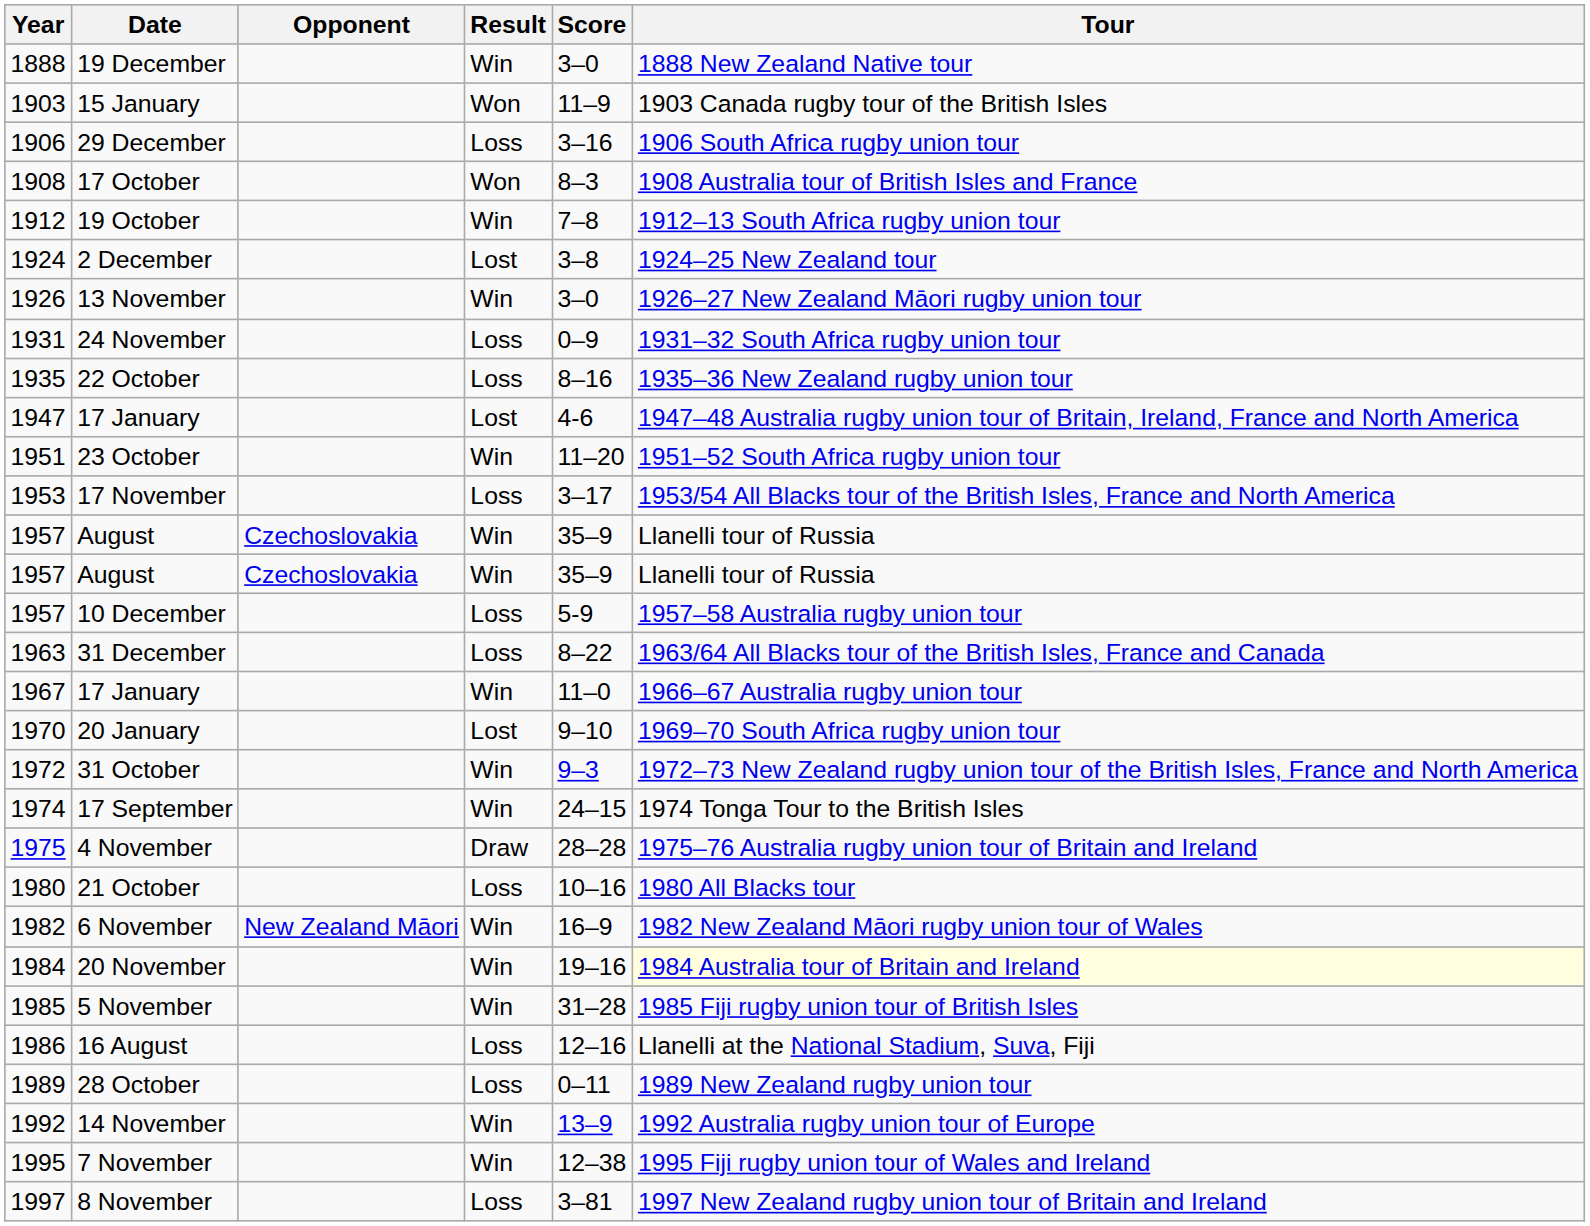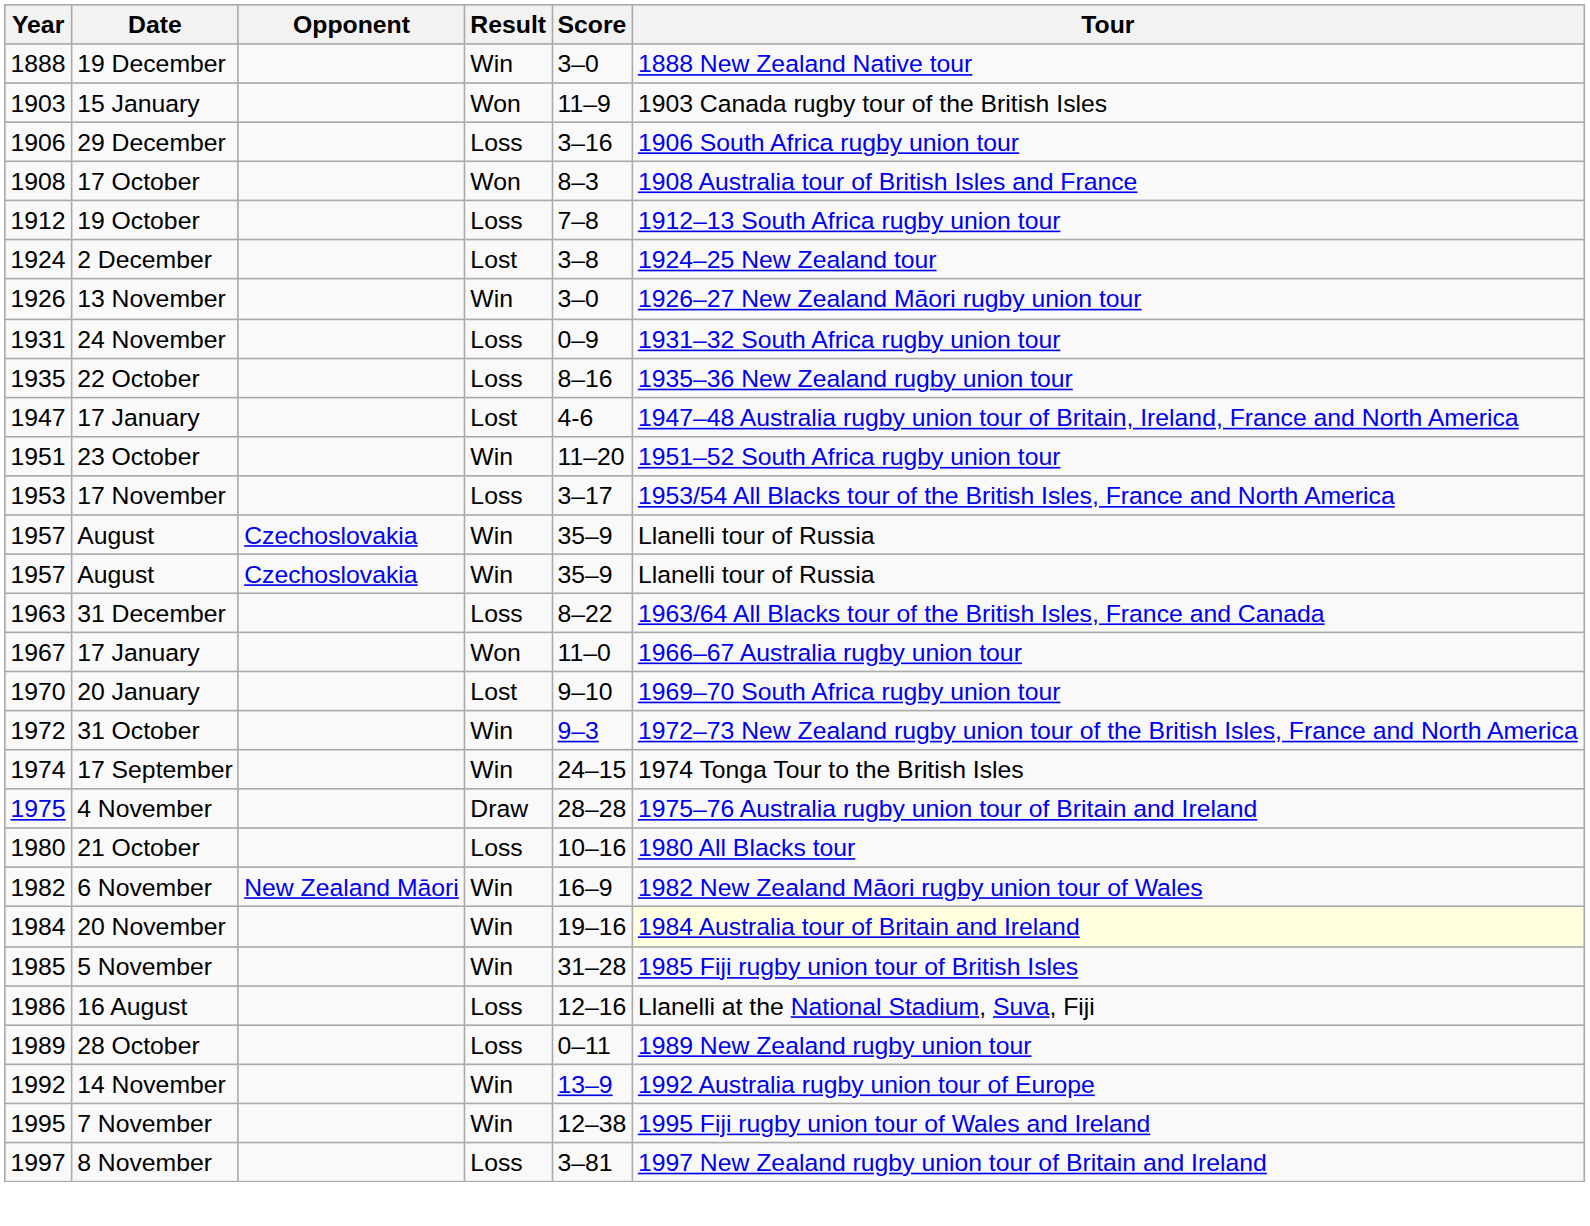 <table class="wikitable" style="font-size: 95%;">
 <tr>
 <th>Year</th>
 <th>Date</th>
 <th>Opponent</th>
 <th>Result</th>
 <th>Score</th>
 <th>Tour</th>
 </tr>
 <tr>
 <td>1888</td>
 <td>19 December</td>
 <td></td>
 <td>Win</td>
 <td>3–0</td>
 <td><a href='#'>1888 New Zealand Native tour</a></td>
 </tr>
 <tr>
 <td>1903</td>
 <td>15 January</td>
 <td></td>
 <td>Won</td>
 <td>11–9</td>
 <td>1903 Canada rugby tour of the British Isles</td>
 </tr>
 <tr>
 <td>1906</td>
 <td>29 December</td>
 <td></td>
 <td>Loss</td>
 <td>3–16</td>
 <td><a href='#'>1906 South Africa rugby union tour</a></td>
 </tr>
 <tr>
 <td>1908</td>
 <td>17 October</td>
 <td></td>
 <td>Won</td>
 <td>8–3</td>
 <td><a href='#'>1908 Australia tour of British Isles and France</a></td>
 </tr>
 <tr>
 <td>1912</td>
 <td>19 October</td>
 <td></td>
-<td>Win</td>
+<td>Loss</td>
 <td>7–8</td>
 <td><a href='#'>1912–13 South Africa rugby union tour</a></td>
 </tr>
 <tr>
 <td>1924</td>
 <td>2 December</td>
 <td></td>
 <td>Lost</td>
 <td>3–8</td>
 <td><a href='#'>1924–25 New Zealand tour</a></td>
 </tr>
 <tr>
 <td>1926</td>
 <td>13 November</td>
 <td></td>
 <td>Win</td>
 <td>3–0</td>
 <td><a href='#'>1926–27 New Zealand Māori rugby union tour</a></td>
 </tr>
 <tr>
 <td>1931</td>
 <td>24 November</td>
 <td></td>
 <td>Loss</td>
 <td>0–9</td>
 <td><a href='#'>1931–32 South Africa rugby union tour</a></td>
 </tr>
 <tr>
 <td>1935</td>
 <td>22 October</td>
 <td></td>
 <td>Loss</td>
 <td>8–16</td>
 <td><a href='#'>1935–36 New Zealand rugby union tour</a></td>
 </tr>
 <tr>
 <td>1947</td>
 <td>17 January</td>
 <td></td>
 <td>Lost</td>
 <td>4-6</td>
 <td><a href='#'>1947–48 Australia rugby union tour of Britain, Ireland, France and North America</a></td>
 </tr>
 <tr>
 <td>1951</td>
 <td>23 October</td>
 <td></td>
 <td>Win</td>
 <td>11–20</td>
 <td><a href='#'>1951–52 South Africa rugby union tour</a></td>
 </tr>
 <tr>
 <td>1953</td>
 <td>17 November</td>
 <td></td>
 <td>Loss</td>
 <td>3–17</td>
 <td><a href='#'>1953/54 All Blacks tour of the British Isles, France and North America</a></td>
 </tr>
 <tr>
 <td>1957</td>
 <td>August</td>
 <td> <a href='#'>Czechoslovakia</a></td>
 <td>Win</td>
 <td>35–9</td>
 <td>Llanelli tour of Russia</td>
 </tr>
 <tr>
 <td>1957</td>
 <td>August</td>
 <td> <a href='#'>Czechoslovakia</a></td>
 <td>Win</td>
 <td>35–9</td>
 <td>Llanelli tour of Russia</td>
 </tr>
 <tr>
-<td>1957</td>
-<td>10 December</td>
-<td></td>
-<td>Loss</td>
-<td>5-9</td>
-<td><a href='#'>1957–58 Australia rugby union tour</a></td>
-</tr>
-<tr>
 <td>1963</td>
 <td>31 December</td>
 <td></td>
 <td>Loss</td>
 <td>8–22</td>
 <td><a href='#'>1963/64 All Blacks tour of the British Isles, France and Canada</a></td>
 </tr>
 <tr>
 <td>1967</td>
 <td>17 January</td>
 <td></td>
-<td>Win</td>
+<td>Won</td>
 <td>11–0</td>
 <td><a href='#'>1966–67 Australia rugby union tour</a></td>
 </tr>
 <tr>
 <td>1970</td>
 <td>20 January</td>
 <td></td>
 <td>Lost</td>
 <td>9–10</td>
 <td><a href='#'>1969–70 South Africa rugby union tour</a></td>
 </tr>
 <tr>
 <td>1972</td>
 <td>31 October</td>
 <td></td>
 <td>Win</td>
 <td><a href='#'>9–3</a></td>
 <td><a href='#'>1972–73 New Zealand rugby union tour of the British Isles, France and North America</a></td>
 </tr>
 <tr>
 <td>1974</td>
 <td>17 September</td>
 <td></td>
 <td>Win</td>
 <td>24–15</td>
 <td>1974 Tonga Tour to the British Isles</td>
 </tr>
 <tr>
 <td><a href='#'>1975</a></td>
 <td>4 November</td>
 <td></td>
 <td>Draw</td>
 <td>28–28</td>
 <td><a href='#'>1975–76 Australia rugby union tour of Britain and Ireland</a></td>
 </tr>
 <tr>
 <td>1980</td>
 <td>21 October</td>
 <td></td>
 <td>Loss</td>
 <td>10–16</td>
 <td><a href='#'>1980 All Blacks tour</a></td>
 </tr>
 <tr>
 <td>1982</td>
 <td>6 November</td>
 <td><a href='#'>New Zealand Māori</a></td>
 <td>Win</td>
 <td>16–9</td>
 <td><a href='#'>1982 New Zealand Māori rugby union tour of Wales</a></td>
 </tr>
 <tr>
 <td>1984</td>
 <td>20 November</td>
 <td></td>
 <td>Win</td>
 <td>19–16</td>
 <td style="background: lightyellow;"><a href='#'>1984 Australia tour of Britain and Ireland</a></td>
 </tr>
 <tr>
 <td>1985</td>
 <td>5 November</td>
 <td></td>
 <td>Win</td>
 <td>31–28</td>
 <td><a href='#'>1985 Fiji rugby union tour of British Isles</a></td>
 </tr>
 <tr>
 <td>1986</td>
 <td>16 August</td>
 <td></td>
 <td>Loss</td>
 <td>12–16</td>
 <td>Llanelli at the <a href='#'>National Stadium</a>, <a href='#'>Suva</a>, Fiji</td>
 </tr>
 <tr>
 <td>1989</td>
 <td>28 October</td>
 <td></td>
 <td>Loss</td>
 <td>0–11</td>
 <td><a href='#'>1989 New Zealand rugby union tour</a></td>
 </tr>
 <tr>
 <td>1992</td>
 <td>14 November</td>
 <td></td>
 <td>Win</td>
 <td><a href='#'>13–9</a></td>
 <td><a href='#'>1992 Australia rugby union tour of Europe</a></td>
 </tr>
 <tr>
 <td>1995</td>
 <td>7 November</td>
 <td></td>
 <td>Win</td>
 <td>12–38</td>
 <td><a href='#'>1995 Fiji rugby union tour of Wales and Ireland</a></td>
 </tr>
 <tr>
 <td>1997</td>
 <td>8 November</td>
 <td></td>
 <td>Loss</td>
 <td>3–81</td>
 <td><a href='#'>1997 New Zealand rugby union tour of Britain and Ireland</a></td>
 </tr>
 </table>
